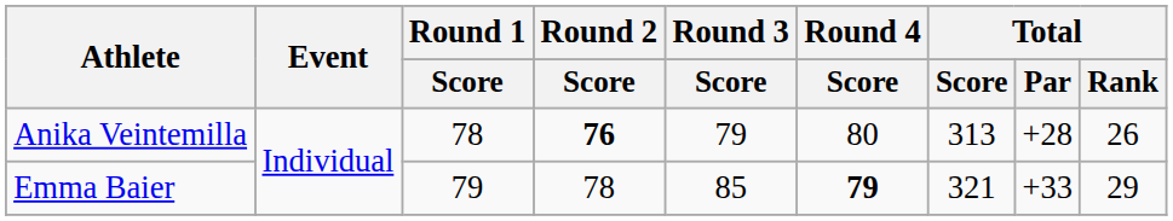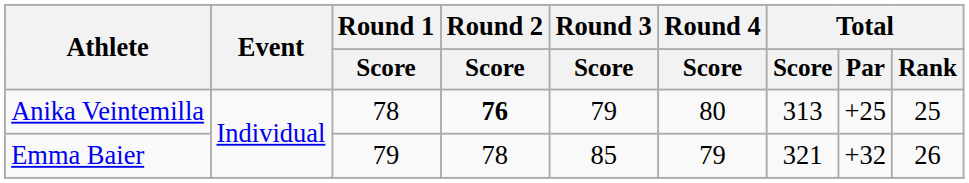 <table class=wikitable style=font-size:90%;text-align:center>
 <tr>
 <th rowspan=2>Athlete</th>
 <th rowspan=2>Event</th>
 <th>Round 1</th>
 <th>Round 2</th>
 <th>Round 3</th>
 <th>Round 4</th>
 <th colspan=3>Total</th>
 </tr>
 <tr style=font-size:95%>
 <th>Score</th>
 <th>Score</th>
 <th>Score</th>
 <th>Score</th>
 <th>Score</th>
 <th>Par</th>
 <th>Rank</th>
 </tr>
 <tr align=center>
 <td align=left><a href='#'>Anika Veintemilla</a></td>
 <td align=left rowspan=2><a href='#'>Individual</a></td>
 <td>78</td>
 <td><strong>76</strong></td>
 <td>79</td>
 <td>80</td>
 <td>313</td>
-<td>+28</td>
-<td>26</td>
+<td>+25</td>
+<td>25</td>
 </tr>
 <tr align=center>
 <td align=left><a href='#'>Emma Baier</a></td>
 <td>79</td>
 <td>78</td>
 <td>85</td>
-<td><strong>79</strong></td>
+<td>79</td>
 <td>321</td>
-<td>+33</td>
-<td>29</td>
+<td>+32</td>
+<td>26</td>
 </tr>
 </table>
